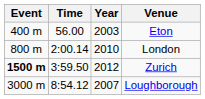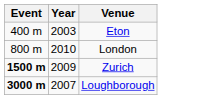 <table class=wikitable style=text-align:center>
 <tr>
 <th>Event</th>
-<th>Time</th>
 <th>Year</th>
 <th>Venue</th>
 </tr>
 <tr>
 <td>400 m</td>
-<td>56.00</td>
 <td>2003</td>
 <td><a href='#'>Eton</a></td>
 </tr>
 <tr>
 <td>800 m</td>
-<td>2:00.14</td>
 <td>2010</td>
 <td>London</td>
 </tr>
 <tr>
 <td><strong>1500 m</strong></td>
-<td>3:59.50</td>
-<td>2012</td>
+<td>2009</td>
 <td><a href='#'>Zurich</a></td>
 </tr>
 <tr>
-<td>3000 m</td>
-<td>8:54.12</td>
+<td><strong>3000 m</strong></td>
 <td>2007</td>
 <td><a href='#'>Loughborough</a></td>
 </tr>
 </table>
